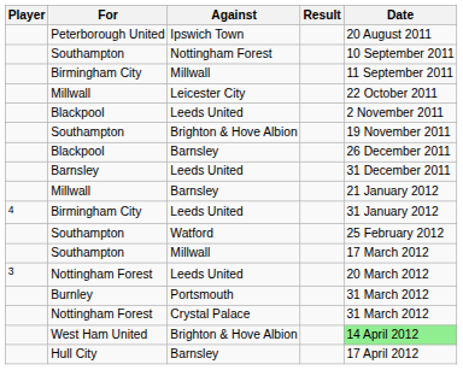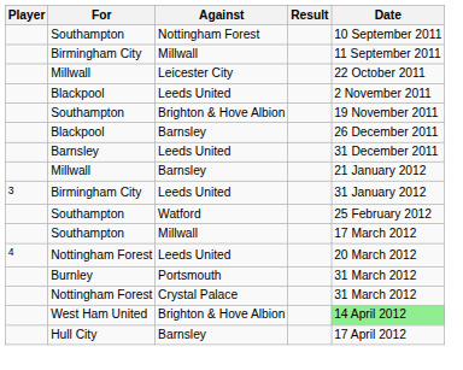 <table class="wikitable sortable">
 <tr>
 <th>Player</th>
 <th>For</th>
 <th>Against</th>
 <th style="text-align:center;">Result</th>
 <th>Date</th>
-</tr>
-<tr>
-<td></td>
-<td>Peterborough United</td>
-<td>Ipswich Town</td>
-<td></td>
-<td>20 August 2011</td>
 </tr>
 <tr>
 <td></td>
 <td>Southampton</td>
 <td>Nottingham Forest</td>
 <td></td>
 <td>10 September 2011</td>
 </tr>
 <tr>
 <td></td>
 <td>Birmingham City</td>
 <td>Millwall</td>
 <td></td>
 <td>11 September 2011</td>
 </tr>
 <tr>
 <td></td>
 <td>Millwall</td>
 <td>Leicester City</td>
 <td></td>
 <td>22 October 2011</td>
 </tr>
 <tr>
 <td></td>
 <td>Blackpool</td>
 <td>Leeds United</td>
 <td></td>
 <td>2 November 2011</td>
 </tr>
 <tr>
 <td></td>
 <td>Southampton</td>
 <td>Brighton & Hove Albion</td>
 <td></td>
 <td>19 November 2011</td>
 </tr>
 <tr>
 <td></td>
 <td>Blackpool</td>
 <td>Barnsley</td>
 <td></td>
 <td>26 December 2011</td>
 </tr>
 <tr>
 <td></td>
 <td>Barnsley</td>
 <td>Leeds United</td>
 <td> </td>
 <td>31 December 2011</td>
 </tr>
 <tr>
 <td></td>
 <td>Millwall</td>
 <td>Barnsley</td>
 <td></td>
 <td>21 January 2012</td>
 </tr>
 <tr>
-<td><sup>4</sup></td>
+<td><sup>3</sup></td>
 <td>Birmingham City</td>
 <td>Leeds United</td>
 <td></td>
 <td>31 January 2012</td>
 </tr>
 <tr>
 <td></td>
 <td>Southampton</td>
 <td>Watford</td>
 <td></td>
 <td>25 February 2012</td>
 </tr>
 <tr>
 <td></td>
 <td>Southampton</td>
 <td>Millwall</td>
 <td></td>
 <td>17 March 2012</td>
 </tr>
 <tr>
-<td><sup>3</sup></td>
+<td><sup>4</sup></td>
 <td>Nottingham Forest</td>
 <td>Leeds United</td>
 <td></td>
 <td>20 March 2012</td>
 </tr>
 <tr>
 <td></td>
 <td>Burnley</td>
 <td>Portsmouth</td>
 <td></td>
 <td>31 March 2012</td>
 </tr>
 <tr>
 <td></td>
 <td>Nottingham Forest</td>
 <td>Crystal Palace</td>
 <td></td>
 <td>31 March 2012</td>
 </tr>
 <tr>
 <td></td>
 <td>West Ham United</td>
 <td>Brighton & Hove Albion</td>
 <td></td>
 <td style="background: lightgreen;">14 April 2012</td>
 </tr>
 <tr>
 <td></td>
 <td>Hull City</td>
 <td>Barnsley</td>
 <td></td>
 <td>17 April 2012</td>
 </tr>
 </table>
